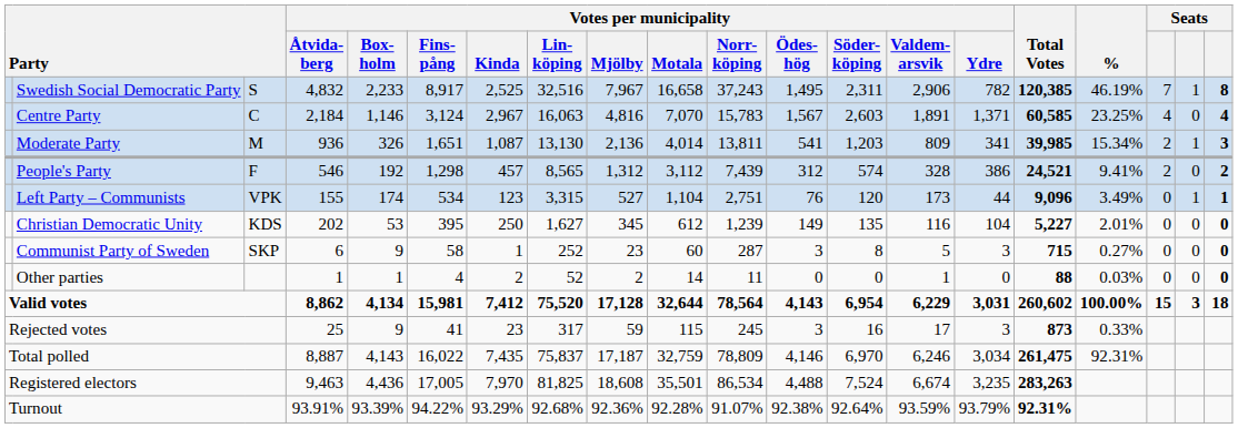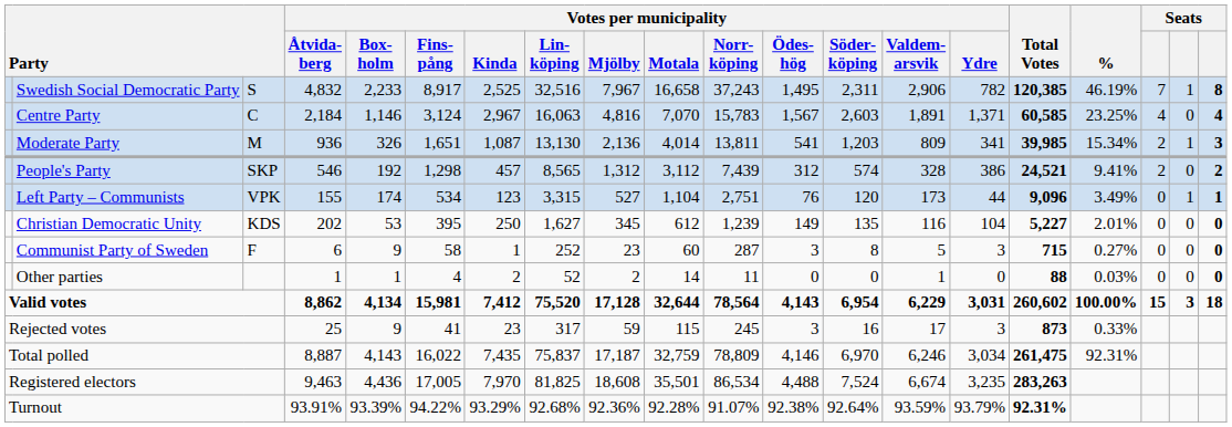 <table class="wikitable" border="1" style="text-align:right;">
 <tr>
 <th style="text-align:left;" valign=bottom rowspan=2 colspan=3>Party</th>
 <th colspan=12>Votes per municipality</th>
 <th align=center valign=bottom rowspan=2 width="50">Total Votes</th>
 <th align=center valign=bottom rowspan=2 width="50">%</th>
 <th colspan=3>Seats</th>
 </tr>
 <tr>
 <th align=center valign=bottom width="50"><a href='#'>Åtvida- berg</a></th>
 <th align=center valign=bottom width="50"><a href='#'>Box- holm</a></th>
 <th align=center valign=bottom width="50"><a href='#'>Fins- pång</a></th>
 <th align=center valign=bottom width="50"><a href='#'>Kinda</a></th>
 <th align=center valign=bottom width="50"><a href='#'>Lin- köping</a></th>
 <th align=center valign=bottom width="50"><a href='#'>Mjölby</a></th>
 <th align=center valign=bottom width="50"><a href='#'>Motala</a></th>
 <th align=center valign=bottom width="50"><a href='#'>Norr- köping</a></th>
 <th align=center valign=bottom width="50"><a href='#'>Ödes- hög</a></th>
 <th align=center valign=bottom width="50"><a href='#'>Söder- köping</a></th>
 <th align=center valign=bottom width="50"><a href='#'>Valdem- arsvik</a></th>
 <th align=center valign=bottom width="50"><a href='#'>Ydre</a></th>
 <th align=center valign=bottom width="20"><small></small></th>
 <th align=center valign=bottom width="20"><small><a href='#'></a></small></th>
 <th align=center valign=bottom width="20"><small></small></th>
 </tr>
 <tr style="background:#CEE0F2;">
 <td></td>
 <td align=left style="white-space: nowrap;"><a href='#'>Swedish Social Democratic Party</a></td>
 <td align=left>S</td>
 <td>4,832</td>
 <td>2,233</td>
 <td>8,917</td>
 <td>2,525</td>
 <td>32,516</td>
 <td>7,967</td>
 <td>16,658</td>
 <td>37,243</td>
 <td>1,495</td>
 <td>2,311</td>
 <td>2,906</td>
 <td>782</td>
 <td><strong>120,385</strong></td>
 <td>46.19%</td>
 <td>7</td>
 <td>1</td>
 <td><strong>8</strong></td>
 </tr>
 <tr style="background:#CEE0F2;">
 <td></td>
 <td align=left><a href='#'>Centre Party</a></td>
 <td align=left>C</td>
 <td>2,184</td>
 <td>1,146</td>
 <td>3,124</td>
 <td>2,967</td>
 <td>16,063</td>
 <td>4,816</td>
 <td>7,070</td>
 <td>15,783</td>
 <td>1,567</td>
 <td>2,603</td>
 <td>1,891</td>
 <td>1,371</td>
 <td><strong>60,585</strong></td>
 <td>23.25%</td>
 <td>4</td>
 <td>0</td>
 <td><strong>4</strong></td>
 </tr>
 <tr style="background:#CEE0F2;">
 <td></td>
 <td align=left><a href='#'>Moderate Party</a></td>
 <td align=left>M</td>
 <td>936</td>
 <td>326</td>
 <td>1,651</td>
 <td>1,087</td>
 <td>13,130</td>
 <td>2,136</td>
 <td>4,014</td>
 <td>13,811</td>
 <td>541</td>
 <td>1,203</td>
 <td>809</td>
 <td>341</td>
 <td><strong>39,985</strong></td>
 <td>15.34%</td>
 <td>2</td>
 <td>1</td>
 <td><strong>3</strong></td>
 </tr>
 <tr style="background:#CEE0F2; border-top:3px solid darkgray;">
 <td></td>
 <td align=left><a href='#'>People's Party</a></td>
-<td align=left>F</td>
+<td align=left>SKP</td>
 <td>546</td>
 <td>192</td>
 <td>1,298</td>
 <td>457</td>
 <td>8,565</td>
 <td>1,312</td>
 <td>3,112</td>
 <td>7,439</td>
 <td>312</td>
 <td>574</td>
 <td>328</td>
 <td>386</td>
 <td><strong>24,521</strong></td>
 <td>9.41%</td>
 <td>2</td>
 <td>0</td>
 <td><strong>2</strong></td>
 </tr>
 <tr style="background:#CEE0F2;">
 <td></td>
 <td align=left><a href='#'>Left Party – Communists</a></td>
 <td align=left>VPK</td>
 <td>155</td>
 <td>174</td>
 <td>534</td>
 <td>123</td>
 <td>3,315</td>
 <td>527</td>
 <td>1,104</td>
 <td>2,751</td>
 <td>76</td>
 <td>120</td>
 <td>173</td>
 <td>44</td>
 <td><strong>9,096</strong></td>
 <td>3.49%</td>
 <td>0</td>
 <td>1</td>
 <td><strong>1</strong></td>
 </tr>
 <tr>
 <td></td>
 <td align=left><a href='#'>Christian Democratic Unity</a></td>
 <td align=left>KDS</td>
 <td>202</td>
 <td>53</td>
 <td>395</td>
 <td>250</td>
 <td>1,627</td>
 <td>345</td>
 <td>612</td>
 <td>1,239</td>
 <td>149</td>
 <td>135</td>
 <td>116</td>
 <td>104</td>
 <td><strong>5,227</strong></td>
 <td>2.01%</td>
 <td>0</td>
 <td>0</td>
 <td><strong>0</strong></td>
 </tr>
 <tr>
 <td></td>
 <td align=left><a href='#'>Communist Party of Sweden</a></td>
-<td align=left>SKP</td>
+<td align=left>F</td>
 <td>6</td>
 <td>9</td>
 <td>58</td>
 <td>1</td>
 <td>252</td>
 <td>23</td>
 <td>60</td>
 <td>287</td>
 <td>3</td>
 <td>8</td>
 <td>5</td>
 <td>3</td>
 <td><strong>715</strong></td>
 <td>0.27%</td>
 <td>0</td>
 <td>0</td>
 <td><strong>0</strong></td>
 </tr>
 <tr>
 <td></td>
 <td align=left>Other parties</td>
 <td></td>
 <td>1</td>
 <td>1</td>
 <td>4</td>
 <td>2</td>
 <td>52</td>
 <td>2</td>
 <td>14</td>
 <td>11</td>
 <td>0</td>
 <td>0</td>
 <td>1</td>
 <td>0</td>
 <td><strong>88</strong></td>
 <td>0.03%</td>
 <td>0</td>
 <td>0</td>
 <td><strong>0</strong></td>
 </tr>
 <tr style="font-weight:bold">
 <td align=left colspan=3>Valid votes</td>
 <td>8,862</td>
 <td>4,134</td>
 <td>15,981</td>
 <td>7,412</td>
 <td>75,520</td>
 <td>17,128</td>
 <td>32,644</td>
 <td>78,564</td>
 <td>4,143</td>
 <td>6,954</td>
 <td>6,229</td>
 <td>3,031</td>
 <td>260,602</td>
 <td>100.00%</td>
 <td>15</td>
 <td>3</td>
 <td>18</td>
 </tr>
 <tr>
 <td align=left colspan=3>Rejected votes</td>
 <td>25</td>
 <td>9</td>
 <td>41</td>
 <td>23</td>
 <td>317</td>
 <td>59</td>
 <td>115</td>
 <td>245</td>
 <td>3</td>
 <td>16</td>
 <td>17</td>
 <td>3</td>
 <td><strong>873</strong></td>
 <td>0.33%</td>
 <td></td>
 <td></td>
 <td></td>
 </tr>
 <tr>
 <td align=left colspan=3>Total polled</td>
 <td>8,887</td>
 <td>4,143</td>
 <td>16,022</td>
 <td>7,435</td>
 <td>75,837</td>
 <td>17,187</td>
 <td>32,759</td>
 <td>78,809</td>
 <td>4,146</td>
 <td>6,970</td>
 <td>6,246</td>
 <td>3,034</td>
 <td><strong>261,475</strong></td>
 <td>92.31%</td>
 <td></td>
 <td></td>
 <td></td>
 </tr>
 <tr>
 <td align=left colspan=3>Registered electors</td>
 <td>9,463</td>
 <td>4,436</td>
 <td>17,005</td>
 <td>7,970</td>
 <td>81,825</td>
 <td>18,608</td>
 <td>35,501</td>
 <td>86,534</td>
 <td>4,488</td>
 <td>7,524</td>
 <td>6,674</td>
 <td>3,235</td>
 <td><strong>283,263</strong></td>
 <td></td>
 <td></td>
 <td></td>
 <td></td>
 </tr>
 <tr>
 <td align=left colspan=3>Turnout</td>
 <td>93.91%</td>
 <td>93.39%</td>
 <td>94.22%</td>
 <td>93.29%</td>
 <td>92.68%</td>
 <td>92.36%</td>
 <td>92.28%</td>
 <td>91.07%</td>
 <td>92.38%</td>
 <td>92.64%</td>
 <td>93.59%</td>
 <td>93.79%</td>
 <td><strong>92.31%</strong></td>
 <td></td>
 <td></td>
 <td></td>
 <td></td>
 </tr>
 </table>
